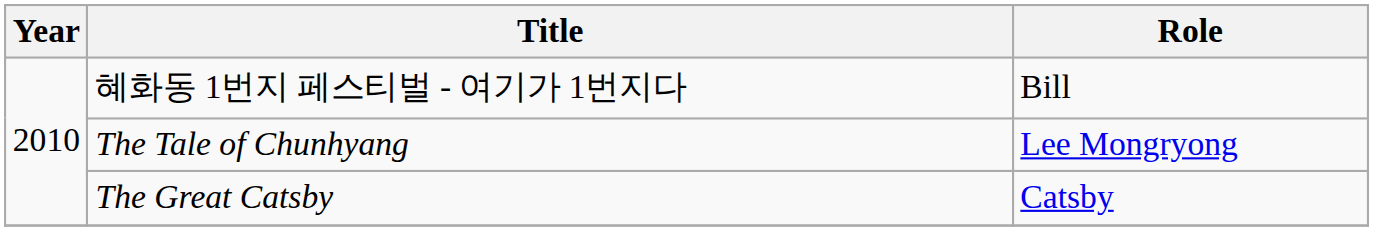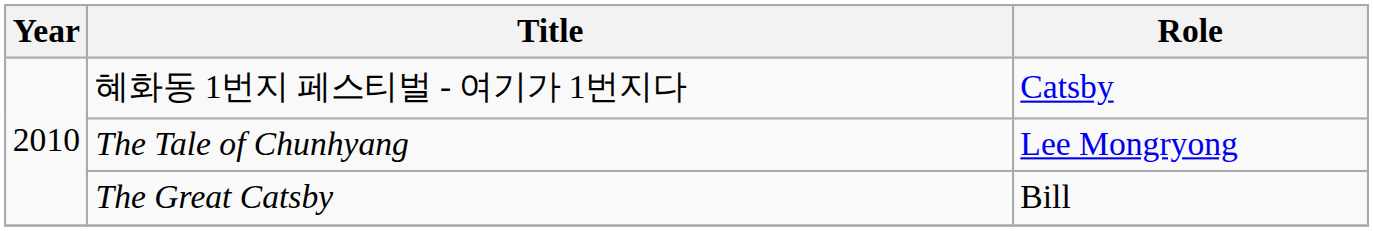 <table class="wikitable" style="width:650px">
 <tr>
 <th width=10>Year</th>
 <th>Title</th>
 <th>Role</th>
 </tr>
 <tr>
 <td rowspan=3>2010</td>
 <td>혜화동 1번지 페스티벌 - 여기가 1번지다</td>
-<td>Bill</td>
+<td><a href='#'>Catsby</a></td>
 </tr>
 <tr>
 <td><em>The Tale of Chunhyang</em></td>
 <td><a href='#'>Lee Mongryong</a></td>
 </tr>
 <tr>
 <td><em>The Great Catsby</em></td>
-<td><a href='#'>Catsby</a></td>
+<td>Bill</td>
 </tr>
 <tr>
 </tr>
 </table>
